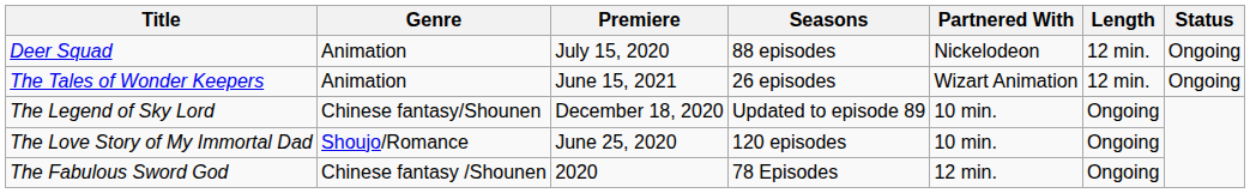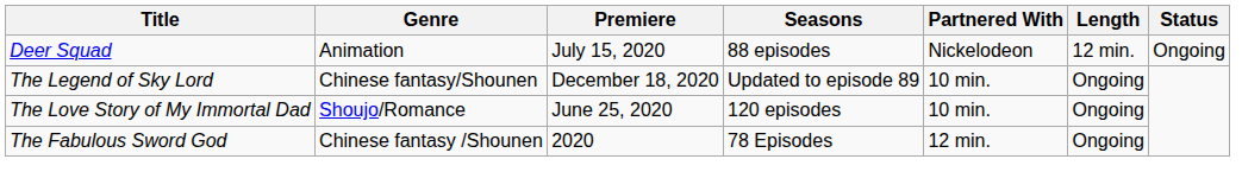 <table class="wikitable sortable">
 <tr>
 <th>Title</th>
 <th>Genre</th>
 <th>Premiere</th>
 <th>Seasons</th>
 <th>Partnered With</th>
 <th>Length</th>
 <th>Status</th>
 </tr>
 <tr>
 <td><em><a href='#'>Deer Squad</a></em></td>
 <td>Animation</td>
 <td>July 15, 2020</td>
 <td>88 episodes</td>
 <td>Nickelodeon</td>
-<td>12 min.</td>
-<td>Ongoing</td>
-</tr>
-<tr>
-<td><em><a href='#'>The Tales of Wonder Keepers</a></em></td>
-<td>Animation</td>
-<td>June 15, 2021</td>
-<td>26 episodes</td>
-<td>Wizart Animation</td>
 <td>12 min.</td>
 <td>Ongoing</td>
 </tr>
 <tr>
 <td><em>The Legend of Sky Lord</em></td>
 <td>Chinese fantasy/Shounen</td>
 <td>December 18, 2020</td>
 <td>Updated to episode 89</td>
 <td>10 min.</td>
 <td>Ongoing</td>
 </tr>
 <tr>
 <td><em>The Love Story of My Immortal Dad</em></td>
 <td><a href='#'>Shoujo</a>/Romance</td>
 <td>June 25, 2020</td>
 <td>120 episodes</td>
 <td>10 min.</td>
 <td>Ongoing</td>
 </tr>
 <tr>
 <td><em>The Fabulous Sword God</em></td>
 <td>Chinese fantasy /Shounen</td>
 <td>2020</td>
 <td>78 Episodes</td>
 <td>12 min.</td>
 <td>Ongoing</td>
 </tr>
 </table>
